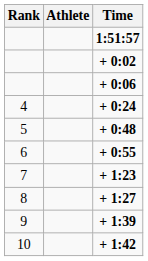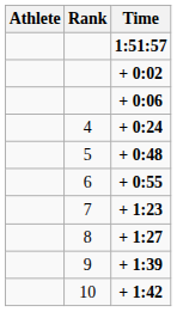 <table class="wikitable" style="font-size:95%;">
 <tr>
+<th>Athlete</th>
 <th>Rank</th>
-<th>Athlete</th>
 <th>Time</th>
 </tr>
 <tr>
+<td></td>
 <td align="center"></td>
-<td></td>
 <td align="center"><strong>1:51:57</strong></td>
 </tr>
 <tr>
+<td></td>
 <td align="center"></td>
-<td></td>
 <td align="center"><strong>+ 0:02</strong></td>
 </tr>
 <tr>
+<td></td>
 <td align="center"></td>
-<td></td>
 <td align="center"><strong>+ 0:06</strong></td>
 </tr>
 <tr>
+<td></td>
 <td align="center">4</td>
-<td></td>
 <td align="center"><strong>+ 0:24</strong></td>
 </tr>
 <tr>
+<td></td>
 <td align="center">5</td>
-<td></td>
 <td align="center"><strong>+ 0:48</strong></td>
 </tr>
 <tr>
+<td></td>
 <td align="center">6</td>
-<td></td>
 <td align="center"><strong>+ 0:55</strong></td>
 </tr>
 <tr>
+<td></td>
 <td align="center">7</td>
-<td></td>
 <td align="center"><strong>+ 1:23</strong></td>
 </tr>
 <tr>
+<td></td>
 <td align="center">8</td>
-<td></td>
 <td align="center"><strong>+ 1:27</strong></td>
 </tr>
 <tr>
+<td></td>
 <td align="center">9</td>
-<td></td>
 <td align="center"><strong>+ 1:39</strong></td>
 </tr>
 <tr>
+<td></td>
 <td align="center">10</td>
-<td></td>
 <td align="center"><strong>+ 1:42</strong></td>
 </tr>
 </table>
